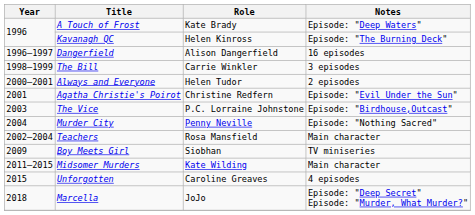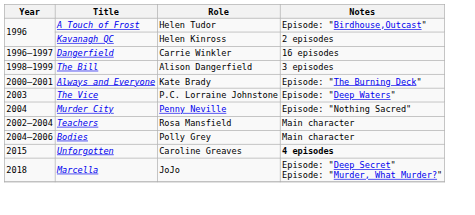 <table class="wikitable sortable">
 <tr>
 <th>Year</th>
 <th>Title</th>
 <th>Role</th>
 <th class="unsortable">Notes</th>
 </tr>
 <tr>
 <td rowspan=2>1996</td>
 <td><em><a href='#'>A Touch of Frost</a></em></td>
-<td>Kate Brady</td>
-<td>Episode: "<a href='#'>Deep Waters</a>"</td>
+<td>Helen Tudor</td>
+<td>Episode: "<a href='#'>Birdhouse,Outcast</a>"</td>
 </tr>
 <tr>
 <td><em><a href='#'>Kavanagh QC</a></em></td>
 <td>Helen Kinross</td>
-<td>Episode: "<a href='#'>The Burning Deck</a>"</td>
+<td>2 episodes</td>
 </tr>
 <tr>
 <td>1996–1997</td>
 <td><em><a href='#'>Dangerfield</a></em></td>
-<td>Alison Dangerfield</td>
+<td>Carrie Winkler</td>
 <td>16 episodes</td>
 </tr>
 <tr>
 <td>1998–1999</td>
 <td><em><a href='#'>The Bill</a></em></td>
-<td>Carrie Winkler</td>
+<td>Alison Dangerfield</td>
 <td>3 episodes</td>
 </tr>
 <tr>
 <td>2000–2001</td>
 <td><em><a href='#'>Always and Everyone</a></em></td>
-<td>Helen Tudor</td>
-<td>2 episodes</td>
-</tr>
-<tr>
-<td>2001</td>
-<td><em><a href='#'>Agatha Christie's Poirot</a></em></td>
-<td>Christine Redfern</td>
-<td>Episode: "<a href='#'>Evil Under the Sun</a>"</td>
+<td>Kate Brady</td>
+<td>Episode: "<a href='#'>The Burning Deck</a>"</td>
 </tr>
 <tr>
 <td>2003</td>
 <td><em><a href='#'>The Vice</a></em></td>
 <td>P.C. Lorraine Johnstone</td>
-<td>Episode: "<a href='#'>Birdhouse,Outcast</a>"</td>
+<td>Episode: "<a href='#'>Deep Waters</a>"</td>
 </tr>
 <tr>
 <td>2004</td>
 <td><em><a href='#'>Murder City</a></em></td>
 <td><a href='#'>Penny Neville</a></td>
 <td>Episode: "Nothing Sacred"</td>
 </tr>
 <tr>
 <td>2002–2004</td>
 <td><em><a href='#'>Teachers</a></em></td>
 <td>Rosa Mansfield</td>
 <td>Main character</td>
 </tr>
 <tr>
-<td>2009</td>
-<td><em><a href='#'>Boy Meets Girl</a></em></td>
-<td>Siobhan</td>
-<td>TV miniseries</td>
-</tr>
-<tr>
-<td>2011–2015</td>
-<td><em><a href='#'>Midsomer Murders</a></em></td>
-<td><a href='#'>Kate Wilding</a></td>
+<td>2004–2006</td>
+<td><em><a href='#'>Bodies</a></em></td>
+<td>Polly Grey</td>
 <td>Main character</td>
 </tr>
 <tr>
 <td>2015</td>
 <td><em><a href='#'>Unforgotten</a></em></td>
 <td>Caroline Greaves</td>
-<td>4 episodes</td>
+<td><strong>4 episodes</strong></td>
 </tr>
 <tr>
 <td>2018</td>
 <td><em><a href='#'>Marcella</a></em></td>
 <td>JoJo</td>
 <td>Episode: "<a href='#'>Deep Secret</a>"<br>Episode: "<a href='#'>Murder, What Murder?</a>"</td>
 </tr>
 <tr>
 </tr>
 </table>
